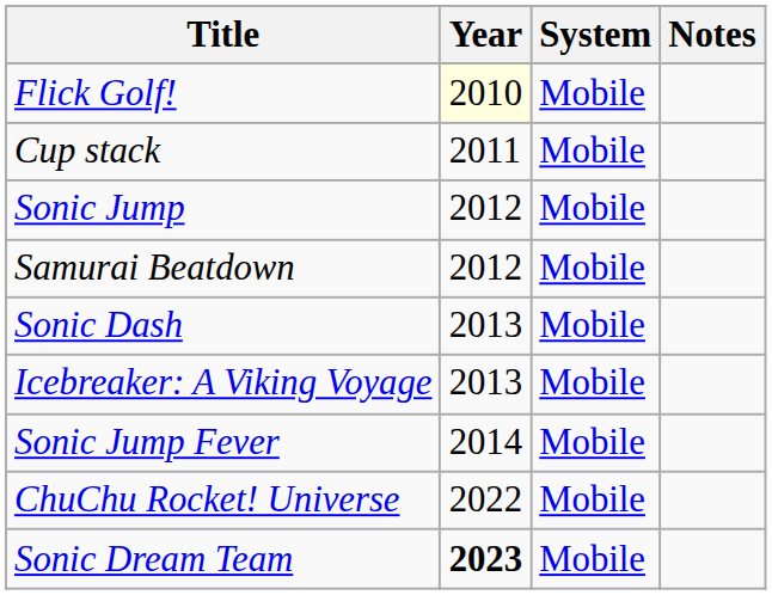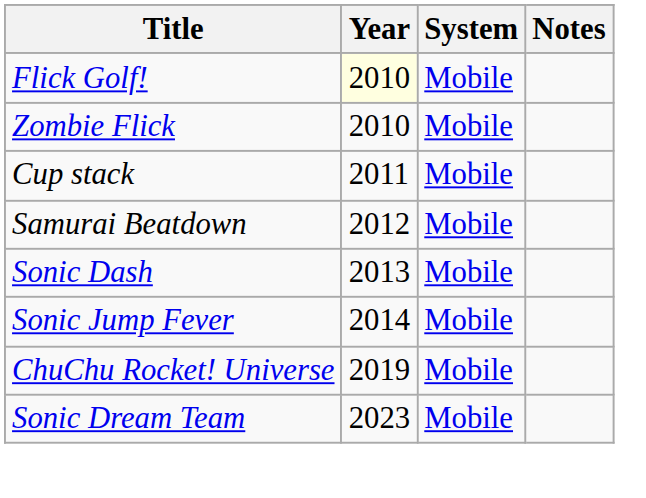 <table class="wikitable sortable">
 <tr>
 <th>Title</th>
 <th>Year</th>
 <th>System</th>
 <th>Notes</th>
 </tr>
 <tr>
 <td><em><a href='#'>Flick Golf!</a></em></td>
 <td style="background: lightyellow;">2010</td>
 <td><a href='#'>Mobile</a></td>
 <td></td>
 </tr>
 <tr>
-<td><em>Cup stack</em></td>
-<td>2011</td>
+<td><a href='#'><em>Zombie Flick</em></a></td>
+<td>2010</td>
 <td><a href='#'>Mobile</a></td>
 <td></td>
 </tr>
 <tr>
-<td><em><a href='#'>Sonic Jump</a></em></td>
-<td>2012</td>
+<td><em>Cup stack</em></td>
+<td>2011</td>
 <td><a href='#'>Mobile</a></td>
 <td></td>
 </tr>
 <tr>
 <td><em>Samurai Beatdown</em></td>
 <td>2012</td>
 <td><a href='#'>Mobile</a></td>
 <td></td>
 </tr>
 <tr>
 <td><em><a href='#'>Sonic Dash</a></em></td>
 <td>2013</td>
 <td><a href='#'>Mobile</a></td>
 <td></td>
 </tr>
 <tr>
-<td><em><a href='#'>Icebreaker: A Viking Voyage</a></em></td>
-<td>2013</td>
-<td><a href='#'>Mobile</a></td>
-<td></td>
-</tr>
-<tr>
 <td><em><a href='#'>Sonic Jump Fever</a></em></td>
 <td>2014</td>
 <td><a href='#'>Mobile</a></td>
 <td></td>
 </tr>
 <tr>
 <td><a href='#'><em>ChuChu Rocket! Universe</em></a></td>
-<td>2022</td>
+<td>2019</td>
 <td><a href='#'>Mobile</a></td>
 <td></td>
 </tr>
 <tr>
 <td><em><a href='#'>Sonic Dream Team</a></em></td>
-<td><strong>2023</strong></td>
+<td>2023</td>
 <td><a href='#'>Mobile</a></td>
 <td></td>
 </tr>
 </table>
